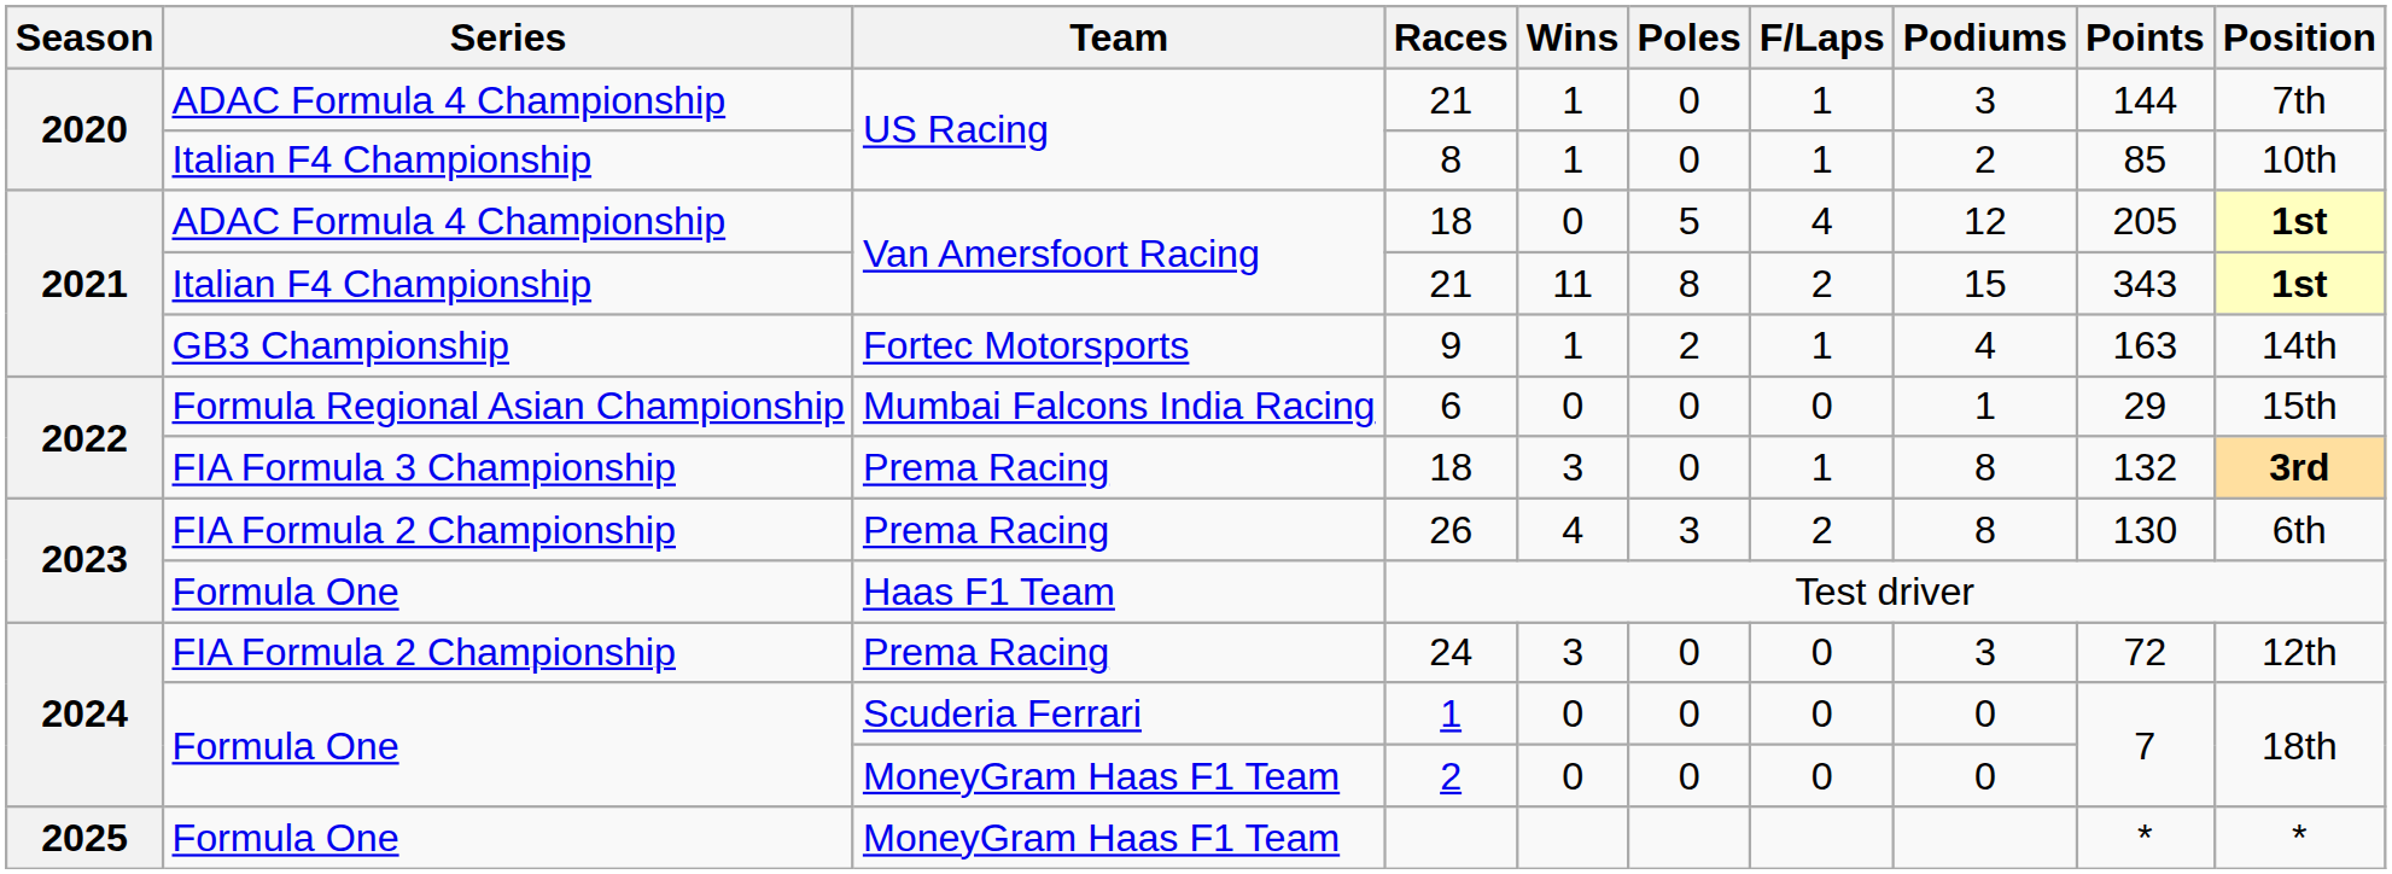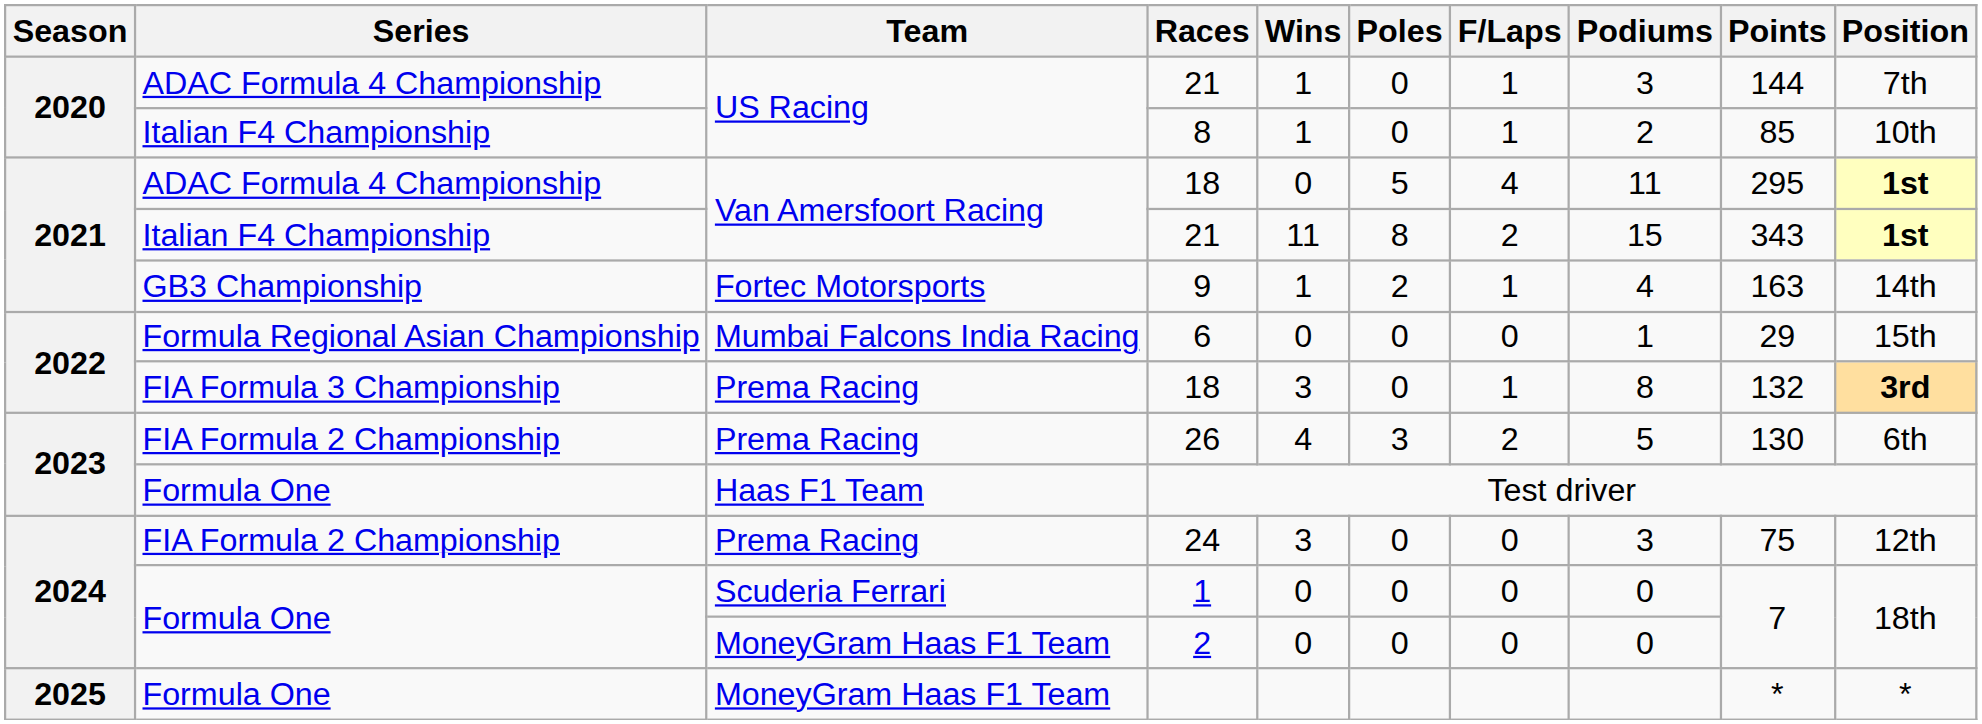 <table class="wikitable" style="font-size: 90%; text-align:center">
 <tr>
 <th scope="col">Season</th>
 <th scope="col">Series</th>
 <th scope="col">Team</th>
 <th scope="col">Races</th>
 <th scope="col">Wins</th>
 <th scope="col">Poles</th>
 <th scope="col">F/Laps</th>
 <th scope="col">Podiums</th>
 <th scope="col">Points</th>
 <th scope="col">Position</th>
 </tr>
 <tr>
 <th scope="row" rowspan="2">2020</th>
 <td style="text-align:left;"><a href='#'>ADAC Formula 4 Championship</a></td>
 <td style="text-align:left;" rowspan="2"><a href='#'>US Racing</a></td>
 <td>21</td>
 <td>1</td>
 <td>0</td>
 <td>1</td>
 <td>3</td>
 <td>144</td>
 <td>7th</td>
 </tr>
 <tr>
 <td style="text-align:left;"><a href='#'>Italian F4 Championship</a></td>
 <td>8</td>
 <td>1</td>
 <td>0</td>
 <td>1</td>
 <td>2</td>
 <td>85</td>
 <td>10th</td>
 </tr>
 <tr>
 <th scope="row" rowspan="3">2021</th>
 <td style="text-align:left;"><a href='#'>ADAC Formula 4 Championship</a></td>
 <td style="text-align:left;" rowspan="2"><a href='#'>Van Amersfoort Racing</a></td>
 <td>18</td>
 <td>0</td>
 <td>5</td>
 <td>4</td>
-<td>12</td>
-<td>205</td>
+<td>11</td>
+<td>295</td>
 <td style="background:#FFFFBF;"><strong>1st</strong></td>
 </tr>
 <tr>
 <td style="text-align:left;"><a href='#'>Italian F4 Championship</a></td>
 <td>21</td>
 <td>11</td>
 <td>8</td>
 <td>2</td>
 <td>15</td>
 <td>343</td>
 <td style="background:#FFFFBF;"><strong>1st</strong></td>
 </tr>
 <tr>
 <td style="text-align:left;"><a href='#'>GB3 Championship</a></td>
 <td style="text-align:left;"><a href='#'>Fortec Motorsports</a></td>
 <td>9</td>
 <td>1</td>
 <td>2</td>
 <td>1</td>
 <td>4</td>
 <td>163</td>
 <td>14th</td>
 </tr>
 <tr>
 <th scope="row" rowspan="2">2022</th>
 <td style="text-align:left;"><a href='#'>Formula Regional Asian Championship</a></td>
 <td style="text-align:left;"><a href='#'>Mumbai Falcons India Racing</a></td>
 <td>6</td>
 <td>0</td>
 <td>0</td>
 <td>0</td>
 <td>1</td>
 <td>29</td>
 <td>15th</td>
 </tr>
 <tr>
 <td style="text-align:left;"><a href='#'>FIA Formula 3 Championship</a></td>
 <td style="text-align:left;"><a href='#'>Prema Racing</a></td>
 <td>18</td>
 <td>3</td>
 <td>0</td>
 <td>1</td>
 <td>8</td>
 <td>132</td>
 <td style="background:#FFDF9F;"><strong>3rd</strong></td>
 </tr>
 <tr>
 <th scope="row" rowspan="2">2023</th>
 <td style="text-align:left;"><a href='#'>FIA Formula 2 Championship</a></td>
 <td style="text-align:left;"><a href='#'>Prema Racing</a></td>
 <td>26</td>
 <td>4</td>
 <td>3</td>
 <td>2</td>
-<td>8</td>
+<td>5</td>
 <td>130</td>
 <td>6th</td>
 </tr>
 <tr>
 <td align=left><a href='#'>Formula One</a></td>
 <td align=left><a href='#'>Haas F1 Team</a></td>
 <td colspan="7">Test driver</td>
 </tr>
 <tr>
 <th scope="row" rowspan="3">2024</th>
 <td style="text-align:left;"><a href='#'>FIA Formula 2 Championship</a></td>
 <td style="text-align:left;"><a href='#'>Prema Racing</a></td>
 <td>24</td>
 <td>3</td>
 <td>0</td>
 <td>0</td>
 <td>3</td>
-<td>72</td>
+<td>75</td>
 <td>12th</td>
 </tr>
 <tr>
 <td style="text-align:left;" rowspan="2"><a href='#'>Formula One</a></td>
 <td style="text-align:left;"><a href='#'>Scuderia Ferrari</a></td>
 <td><a href='#'>1</a></td>
 <td>0</td>
 <td>0</td>
 <td>0</td>
 <td>0</td>
 <td rowspan="2">7</td>
 <td rowspan="2">18th</td>
 </tr>
 <tr>
 <td style="text-align:left;"><a href='#'>MoneyGram Haas F1 Team</a></td>
 <td><a href='#'>2</a></td>
 <td>0</td>
 <td>0</td>
 <td>0</td>
 <td>0</td>
 </tr>
 <tr>
 <th scope="row">2025</th>
 <td style="text-align:left;"><a href='#'>Formula One</a></td>
 <td style="text-align:left;"><a href='#'>MoneyGram Haas F1 Team</a></td>
 <td><a href='#'></a></td>
 <td></td>
 <td></td>
 <td></td>
 <td></td>
 <td>*</td>
 <td>*</td>
 </tr>
 </table>
